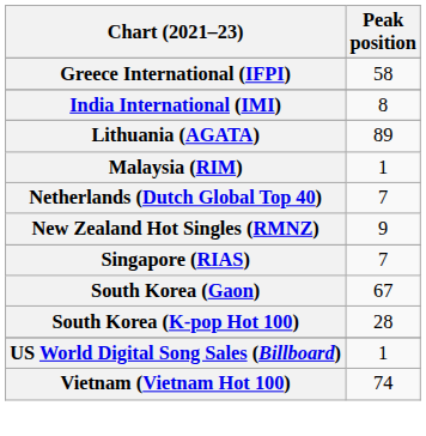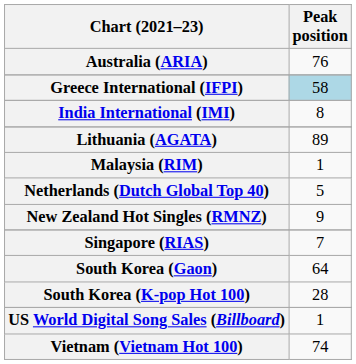 <table class="wikitable sortable plainrowheaders" style="text-align:center">
 <tr>
 <th scope="col">Chart (2021–23)</th>
 <th scope="col">Peak<br>position</th>
+</tr>
+<tr>
+<th scope="row">Australia (<a href='#'>ARIA</a>)</th>
+<td>76</td>
 </tr>
 <tr>
 </tr>
 <tr>
 </tr>
 <tr>
 </tr>
 <tr>
 <th scope="row">Greece International (<a href='#'>IFPI</a>)</th>
-<td>58</td>
+<td style="background: lightblue;">58</td>
 </tr>
 <tr>
 </tr>
 <tr>
 </tr>
 <tr>
 <th scope="row"><a href='#'>India International</a> (<a href='#'>IMI</a>)</th>
 <td>8</td>
 </tr>
 <tr>
 </tr>
 <tr>
 </tr>
 <tr>
 <th scope="row">Lithuania (<a href='#'>AGATA</a>)</th>
 <td>89</td>
 </tr>
 <tr>
 <th scope="row">Malaysia (<a href='#'>RIM</a>)</th>
 <td>1</td>
 </tr>
 <tr>
 <th scope="row">Netherlands (<a href='#'>Dutch Global Top 40</a>)</th>
-<td>7</td>
+<td>5</td>
 </tr>
 <tr>
 <th scope="row">New Zealand Hot Singles (<a href='#'>RMNZ</a>)</th>
 <td>9</td>
 </tr>
 <tr>
 </tr>
 <tr>
 <th scope="row">Singapore (<a href='#'>RIAS</a>)</th>
 <td>7</td>
 </tr>
 <tr>
 <th scope="row">South Korea (<a href='#'>Gaon</a>)</th>
-<td>67</td>
+<td>64</td>
 </tr>
 <tr>
 <th scope="row">South Korea (<a href='#'>K-pop Hot 100</a>)</th>
 <td>28</td>
 </tr>
 <tr>
 </tr>
 <tr>
 </tr>
 <tr>
 <th scope="row">US <a href='#'>World Digital Song Sales</a> (<em><a href='#'>Billboard</a></em>)</th>
 <td>1</td>
 </tr>
 <tr>
 <th scope="row">Vietnam (<a href='#'>Vietnam Hot 100</a>)</th>
 <td>74</td>
 </tr>
 </table>
